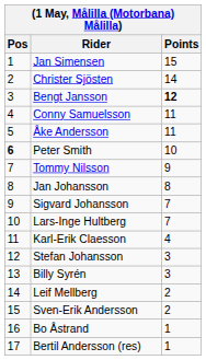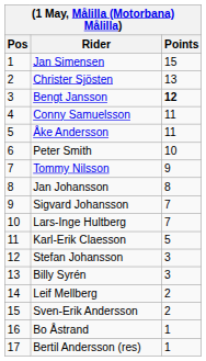 <table class="wikitable">
 <tr>
 <th colspan="6">(1 May, <a href='#'>Målilla (Motorbana)</a><br><a href='#'>Målilla</a>)</th>
 </tr>
 <tr>
 <th width=20>Pos</th>
 <th width=180>Rider</th>
 <th width=40>Points</th>
 </tr>
 <tr>
 <td>1</td>
 <td style="text-align:left;"><a href='#'>Jan Simensen</a></td>
 <td>15</td>
 </tr>
 <tr>
 <td>2</td>
 <td style="text-align:left;"><a href='#'>Christer Sjösten</a></td>
-<td>14</td>
+<td>13</td>
 </tr>
 <tr>
 <td>3</td>
 <td style="text-align:left;"><a href='#'>Bengt Jansson</a></td>
 <td><strong>12</strong></td>
 </tr>
 <tr>
 <td>4</td>
 <td style="text-align:left;"><a href='#'>Conny Samuelsson</a></td>
 <td>11</td>
 </tr>
 <tr>
 <td>5</td>
 <td style="text-align:left;"><a href='#'>Åke Andersson</a></td>
 <td>11</td>
 </tr>
 <tr>
-<td><strong>6</strong></td>
+<td>6</td>
 <td style="text-align:left;">Peter Smith</td>
 <td>10</td>
 </tr>
 <tr>
 <td>7</td>
 <td style="text-align:left;"><a href='#'>Tommy Nilsson</a></td>
 <td>9</td>
 </tr>
 <tr>
 <td>8</td>
 <td style="text-align:left;">Jan Johansson</td>
 <td>8</td>
 </tr>
 <tr>
 <td>9</td>
 <td style="text-align:left;">Sigvard Johansson</td>
 <td>7</td>
 </tr>
 <tr>
 <td>10</td>
 <td style="text-align:left;">Lars-Inge Hultberg</td>
 <td>7</td>
 </tr>
 <tr>
 <td>11</td>
 <td style="text-align:left;">Karl-Erik Claesson</td>
-<td>4</td>
+<td>5</td>
 </tr>
 <tr>
 <td>12</td>
 <td style="text-align:left;">Stefan Johansson</td>
 <td>3</td>
 </tr>
 <tr>
 <td>13</td>
 <td style="text-align:left;">Billy Syrén</td>
 <td>3</td>
 </tr>
 <tr>
 <td>14</td>
 <td style="text-align:left;">Leif Mellberg</td>
 <td>2</td>
 </tr>
 <tr>
 <td>15</td>
 <td style="text-align:left;">Sven-Erik Andersson</td>
 <td>2</td>
 </tr>
 <tr>
 <td>16</td>
 <td style="text-align:left;">Bo Åstrand</td>
 <td>1</td>
 </tr>
 <tr>
 <td>17</td>
 <td style="text-align:left;">Bertil Andersson (res)</td>
 <td>1</td>
 </tr>
 </table>
